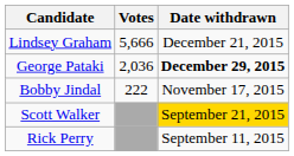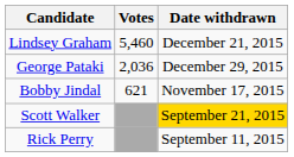 <table class="wikitable" style="text-align:center;">
 <tr>
 <th>Candidate</th>
 <th>Votes</th>
 <th>Date withdrawn</th>
 </tr>
 <tr>
 <td><a href='#'>Lindsey Graham</a></td>
-<td>5,666</td>
+<td>5,460</td>
 <td>December 21, 2015</td>
 </tr>
 <tr>
 <td><a href='#'>George Pataki</a></td>
 <td>2,036</td>
-<td><strong>December 29, 2015</strong></td>
+<td>December 29, 2015</td>
 </tr>
 <tr>
 <td><a href='#'>Bobby Jindal</a></td>
-<td>222</td>
+<td>621</td>
 <td>November 17, 2015</td>
 </tr>
 <tr>
 <td><a href='#'>Scott Walker</a></td>
 <td style="background:#aaa;"></td>
 <td style="background: gold;">September 21, 2015</td>
 </tr>
 <tr>
 <td><a href='#'>Rick Perry</a></td>
 <td style="background:#aaa;"></td>
 <td>September 11, 2015</td>
 </tr>
 </table>
